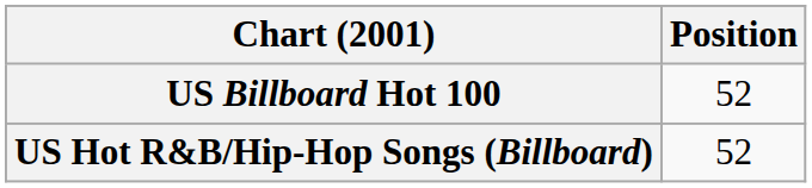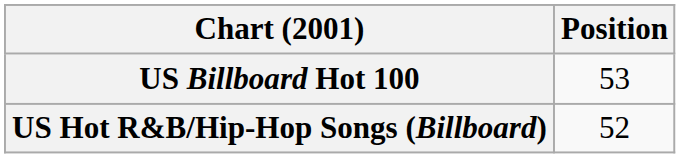 <table class="wikitable sortable plainrowheaders" style="text-align:center">
 <tr>
 <th scope="col">Chart (2001)</th>
 <th scope="col">Position</th>
 </tr>
 <tr>
 <th scope="row">US <em>Billboard</em> Hot 100</th>
-<td>52</td>
+<td>53</td>
 </tr>
 <tr>
 <th scope="row">US Hot R&B/Hip-Hop Songs (<em>Billboard</em>)</th>
 <td>52</td>
 </tr>
 </table>
